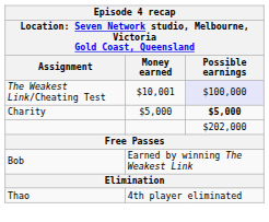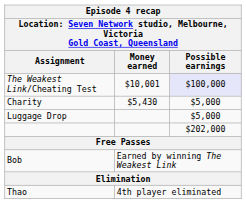 <table class="wikitable" style="font-size: 95%; margin: 10px" align="right" width="40%">
 <tr>
 <th colspan=3>Episode 4 recap</th>
 </tr>
 <tr>
 <th colspan=3>Location: <a href='#'>Seven Network</a> studio, Melbourne, Victoria<br><a href='#'>Gold Coast, Queensland</a></th>
 </tr>
 <tr>
 <th>Assignment</th>
 <th>Money earned</th>
 <th>Possible earnings</th>
 </tr>
 <tr>
 <td><em>The Weakest Link</em>/Cheating Test</td>
 <td align="center">$10,001</td>
 <td align="center" style="background: lavender;">$100,000</td>
 </tr>
 <tr>
 <td>Charity</td>
+<td align="center">$5,430</td>
 <td align="center">$5,000</td>
-<td align="center"><strong>$5,000</strong></td>
+</tr>
+<tr>
+<td>Luggage Drop</td>
+<td align="center"></td>
+<td align="center">$5,000</td>
 </tr>
 <tr>
 <td><strong></strong></td>
 <td align="center"><strong></strong></td>
 <td align="center">$202,000</td>
 </tr>
 <tr>
 <th colspan=3>Free Passes</th>
 </tr>
 <tr>
 <td>Bob</td>
 <td colspan=2>Earned by winning <em>The Weakest Link</em></td>
 </tr>
 <tr>
 <th colspan=3>Elimination</th>
 </tr>
 <tr>
 <td>Thao</td>
 <td colspan=2>4th player eliminated</td>
 </tr>
 </table>
